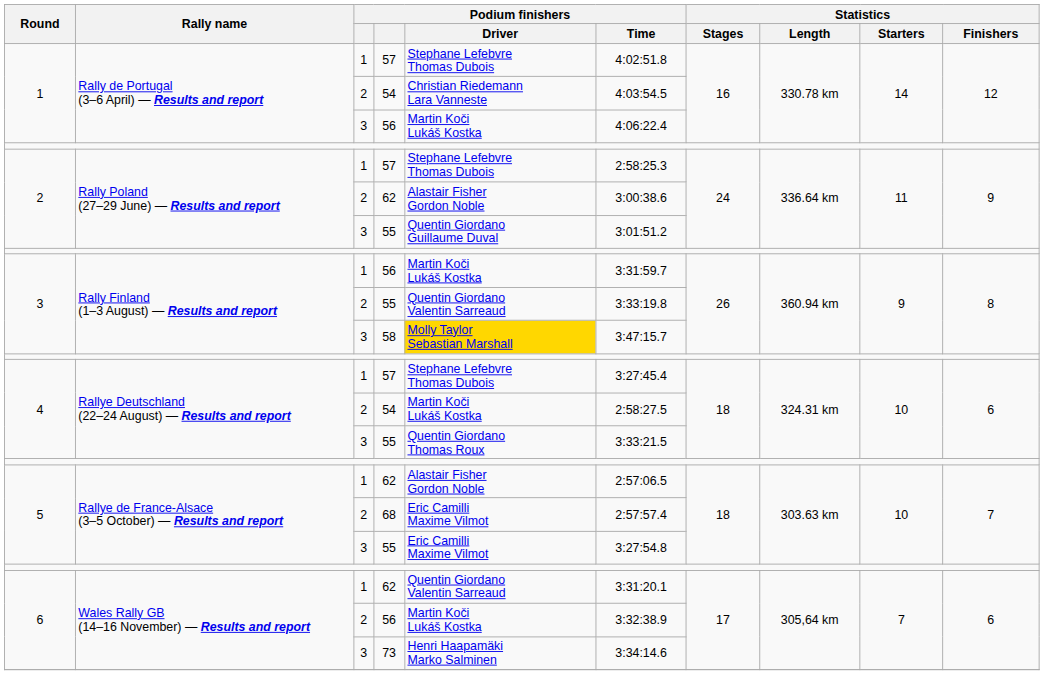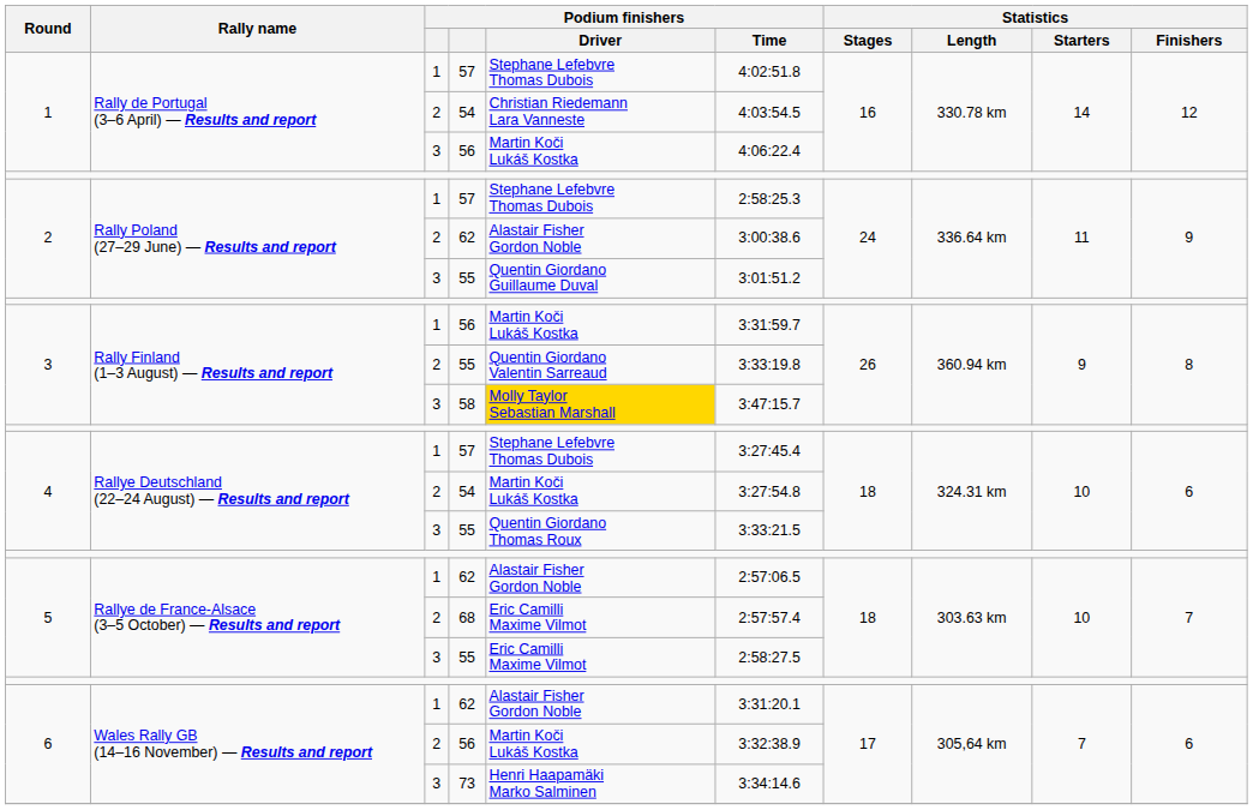 <table class="wikitable" width=90% style="font-size:85%;">
 <tr>
 <th rowspan=2>Round</th>
 <th style="width:22em" rowspan=2>Rally name</th>
 <th colspan=4>Podium finishers</th>
 <th colspan=4>Statistics</th>
 </tr>
 <tr>
 <th></th>
 <th></th>
 <th>Driver</th>
 <th>Time</th>
 <th>Stages</th>
 <th>Length</th>
 <th>Starters</th>
 <th>Finishers</th>
 </tr>
 <tr>
 <td rowspan=3 align=center>1</td>
 <td rowspan=3> <a href='#'>Rally de Portugal</a><br>(3–6 April) — <strong><em><a href='#'>Results and report</a></em></strong></td>
 <td align=center>1</td>
 <td align=center>57</td>
 <td> <a href='#'>Stephane Lefebvre</a><br> <a href='#'>Thomas Dubois</a></td>
 <td align=center>4:02:51.8</td>
 <td rowspan=3 align=center>16</td>
 <td rowspan=3 align=center>330.78 km</td>
 <td rowspan=3 align=center>14</td>
 <td rowspan=3 align=center>12</td>
 </tr>
 <tr>
 <td align=center>2</td>
 <td align=center>54</td>
 <td> <a href='#'>Christian Riedemann</a> <br> <a href='#'>Lara Vanneste</a></td>
 <td align=center>4:03:54.5</td>
 </tr>
 <tr>
 <td align=center>3</td>
 <td align=center>56</td>
 <td> <a href='#'>Martin Koči</a><br> <a href='#'>Lukáš Kostka</a></td>
 <td align=center>4:06:22.4</td>
 </tr>
 <tr>
 <td colspan=10></td>
 </tr>
 <tr>
 <td rowspan=3 align=center>2</td>
 <td rowspan=3> <a href='#'>Rally Poland</a><br>(27–29 June) — <strong><em><a href='#'>Results and report</a></em></strong></td>
 <td align=center>1</td>
 <td align=center>57</td>
 <td> <a href='#'>Stephane Lefebvre</a><br> <a href='#'>Thomas Dubois</a></td>
 <td align=center>2:58:25.3</td>
 <td rowspan=3 align=center>24</td>
 <td rowspan=3 align=center>336.64 km</td>
 <td rowspan=3 align=center>11</td>
 <td rowspan=3 align=center>9</td>
 </tr>
 <tr>
 <td align=center>2</td>
 <td align=center>62</td>
 <td> <a href='#'>Alastair Fisher</a> <br> <a href='#'>Gordon Noble</a></td>
 <td align=center>3:00:38.6</td>
 </tr>
 <tr>
 <td align=center>3</td>
 <td align=center>55</td>
 <td> <a href='#'>Quentin Giordano</a><br> <a href='#'>Guillaume Duval</a></td>
 <td align=center>3:01:51.2</td>
 </tr>
 <tr>
 <td colspan=10></td>
 </tr>
 <tr>
 <td rowspan=3 align=center>3</td>
 <td rowspan=3> <a href='#'>Rally Finland</a><br>(1–3 August) — <strong><em><a href='#'>Results and report</a></em></strong></td>
 <td align=center>1</td>
 <td align=center>56</td>
 <td> <a href='#'>Martin Koči</a><br> <a href='#'>Lukáš Kostka</a></td>
 <td align=center>3:31:59.7</td>
 <td rowspan=3 align=center>26</td>
 <td rowspan=3 align=center>360.94 km</td>
 <td rowspan=3 align=center>9</td>
 <td rowspan=3 align=center>8</td>
 </tr>
 <tr>
 <td align=center>2</td>
 <td align=center>55</td>
 <td> <a href='#'>Quentin Giordano</a><br> <a href='#'>Valentin Sarreaud</a></td>
 <td align=center>3:33:19.8</td>
 </tr>
 <tr>
 <td align=center>3</td>
 <td align=center>58</td>
 <td style="background: gold;"> <a href='#'>Molly Taylor</a><br> <a href='#'>Sebastian Marshall</a></td>
 <td align=center>3:47:15.7</td>
 </tr>
 <tr>
 <td colspan=10></td>
 </tr>
 <tr>
 <td rowspan=3 align=center>4</td>
 <td rowspan=3> <a href='#'>Rallye Deutschland</a><br>(22–24 August) — <strong><em><a href='#'>Results and report</a></em></strong></td>
 <td align=center>1</td>
 <td align=center>57</td>
 <td> <a href='#'>Stephane Lefebvre</a><br> <a href='#'>Thomas Dubois</a></td>
 <td align=center>3:27:45.4</td>
 <td rowspan=3 align=center>18</td>
 <td rowspan=3 align=center>324.31 km</td>
 <td rowspan=3 align=center>10</td>
 <td rowspan=3 align=center>6</td>
 </tr>
 <tr>
 <td align=center>2</td>
 <td align=center>54</td>
 <td> <a href='#'>Martin Koči</a><br> <a href='#'>Lukáš Kostka</a></td>
-<td align=center>2:58:27.5</td>
+<td align=center>3:27:54.8</td>
 </tr>
 <tr>
 <td align=center>3</td>
 <td align=center>55</td>
 <td> <a href='#'>Quentin Giordano</a><br> <a href='#'>Thomas Roux</a></td>
 <td align=center>3:33:21.5</td>
 </tr>
 <tr>
 <td colspan=10></td>
 </tr>
 <tr>
 <td rowspan=3 align=center>5</td>
 <td rowspan=3> <a href='#'>Rallye de France-Alsace</a><br>(3–5 October) — <strong><em><a href='#'>Results and report</a></em></strong></td>
 <td align=center>1</td>
 <td align=center>62</td>
 <td> <a href='#'>Alastair Fisher</a> <br> <a href='#'>Gordon Noble</a></td>
 <td align=center>2:57:06.5</td>
 <td rowspan=3 align=center>18</td>
 <td rowspan=3 align=center>303.63 km</td>
 <td rowspan=3 align=center>10</td>
 <td rowspan=3 align=center>7</td>
 </tr>
 <tr>
 <td align=center>2</td>
 <td align=center>68</td>
 <td> <a href='#'>Eric Camilli</a> <br> <a href='#'>Maxime Vilmot</a></td>
 <td align=center>2:57:57.4</td>
 </tr>
 <tr>
 <td align=center>3</td>
 <td align=center>55</td>
 <td> <a href='#'>Eric Camilli</a> <br> <a href='#'>Maxime Vilmot</a></td>
-<td align=center>3:27:54.8</td>
+<td align=center>2:58:27.5</td>
 </tr>
 <tr>
 <td colspan=10></td>
 </tr>
 <tr>
 <td rowspan=3 align=center>6</td>
 <td rowspan=3> <a href='#'>Wales Rally GB</a><br>(14–16 November) — <strong><em><a href='#'>Results and report</a></em></strong></td>
 <td align=center>1</td>
 <td align=center>62</td>
-<td> <a href='#'>Quentin Giordano</a><br> <a href='#'>Valentin Sarreaud</a></td>
+<td> <a href='#'>Alastair Fisher</a> <br> <a href='#'>Gordon Noble</a></td>
 <td align=center>3:31:20.1</td>
 <td rowspan=3 align=center>17</td>
 <td rowspan=3 align=center>305,64 km</td>
 <td rowspan=3 align=center>7</td>
 <td rowspan=3 align=center>6</td>
 </tr>
 <tr>
 <td align=center>2</td>
 <td align=center>56</td>
 <td> <a href='#'>Martin Koči</a><br> <a href='#'>Lukáš Kostka</a></td>
 <td align=center>3:32:38.9</td>
 </tr>
 <tr>
 <td align=center>3</td>
 <td align=center>73</td>
 <td> <a href='#'>Henri Haapamäki</a><br> <a href='#'>Marko Salminen</a></td>
 <td align=center>3:34:14.6</td>
 </tr>
 <tr>
 </tr>
 </table>
